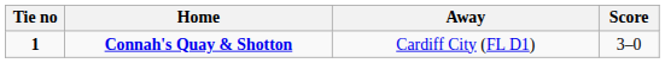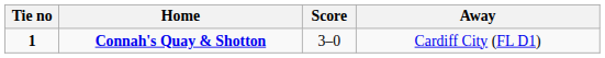 <table class="wikitable" style="text-align:center">
 <tr>
 <th width=50>Tie no</th>
 <th width=250>Home</th>
+<th width=50>Score</th>
 <th width=250>Away</th>
-<th width=50>Score</th>
 </tr>
 <tr>
 <td><strong>1</strong></td>
 <td><strong><a href='#'>Connah's Quay & Shotton</a></strong></td>
+<td>3–0</td>
 <td><a href='#'>Cardiff City</a> (<a href='#'>FL D1</a>)</td>
-<td>3–0</td>
 </tr>
 </table>
